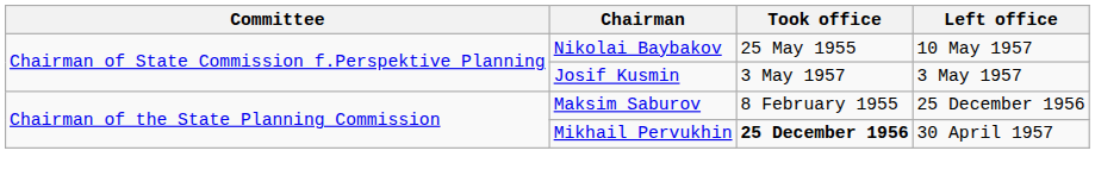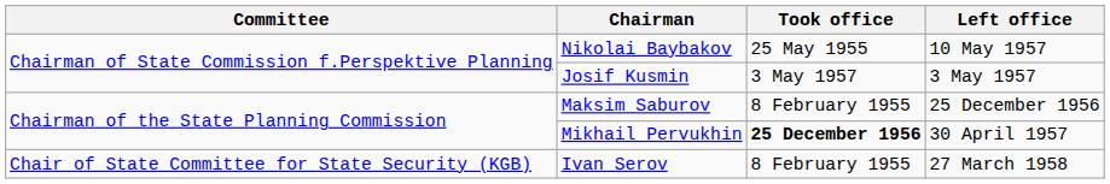 <table class="wikitable">
 <tr>
 <th>Committee</th>
 <th>Chairman</th>
 <th>Took office</th>
 <th>Left office</th>
 </tr>
 <tr>
 <td rowspan=2><a href='#'>Chairman of State Commission f.Perspektive Planning</a></td>
 <td><a href='#'>Nikolai Baybakov</a></td>
 <td>25 May 1955</td>
 <td>10 May 1957</td>
 </tr>
 <tr>
 <td><a href='#'>Josif Kusmin</a></td>
 <td>3 May 1957</td>
 <td>3 May 1957</td>
 </tr>
 <tr>
 <td rowspan=2><a href='#'>Chairman of the State Planning Commission</a></td>
 <td><a href='#'>Maksim Saburov</a></td>
 <td>8 February 1955</td>
 <td>25 December 1956</td>
 </tr>
 <tr>
 <td><a href='#'>Mikhail Pervukhin</a></td>
 <td><strong>25 December 1956</strong></td>
 <td>30 April 1957</td>
 </tr>
+<tr>
+<td><a href='#'>Chair of State Committee for State Security (KGB)</a></td>
+<td><a href='#'>Ivan Serov</a></td>
+<td>8 February 1955</td>
+<td>27 March 1958</td>
+</tr>
 </table>
